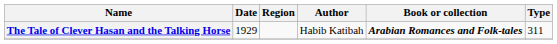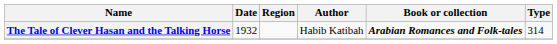 <table class="wikitable sortable">
 <tr>
 <th scope="col">Name</th>
 <th scope="col">Date</th>
 <th scope="col">Region</th>
 <th scope="col">Author</th>
 <th scope="col">Book or collection</th>
 <th scope="col">Type</th>
 </tr>
 <tr>
 <th><a href='#'>The Tale of Clever Hasan and the Talking Horse</a></th>
-<td>1929</td>
+<td>1932</td>
 <td></td>
 <td>Habib Katibah</td>
 <td><strong><em>Arabian Romances and Folk-tales</em></strong></td>
-<td>311</td>
+<td>314</td>
 </tr>
 <tr>
 </tr>
 </table>
